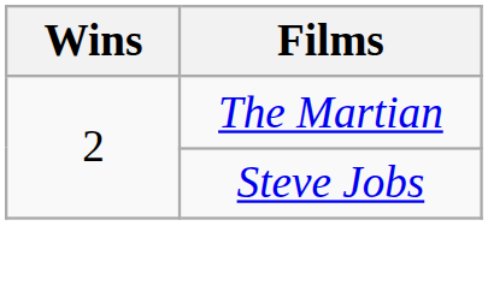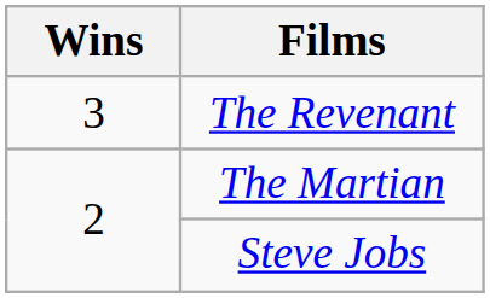 <table class="wikitable" style="text-align: center">
 <tr>
 <th scope="col" width="55">Wins</th>
 <th scope="col" width="100">Films</th>
+</tr>
+<tr>
+<td align="center">3</td>
+<td><em><a href='#'>The Revenant</a></em></td>
 </tr>
 <tr>
 <td rowspan=2 style="text-align:center">2</td>
 <td><em><a href='#'>The Martian</a></em></td>
 </tr>
 <tr>
 <td><em><a href='#'>Steve Jobs</a></em></td>
 </tr>
 </table>
